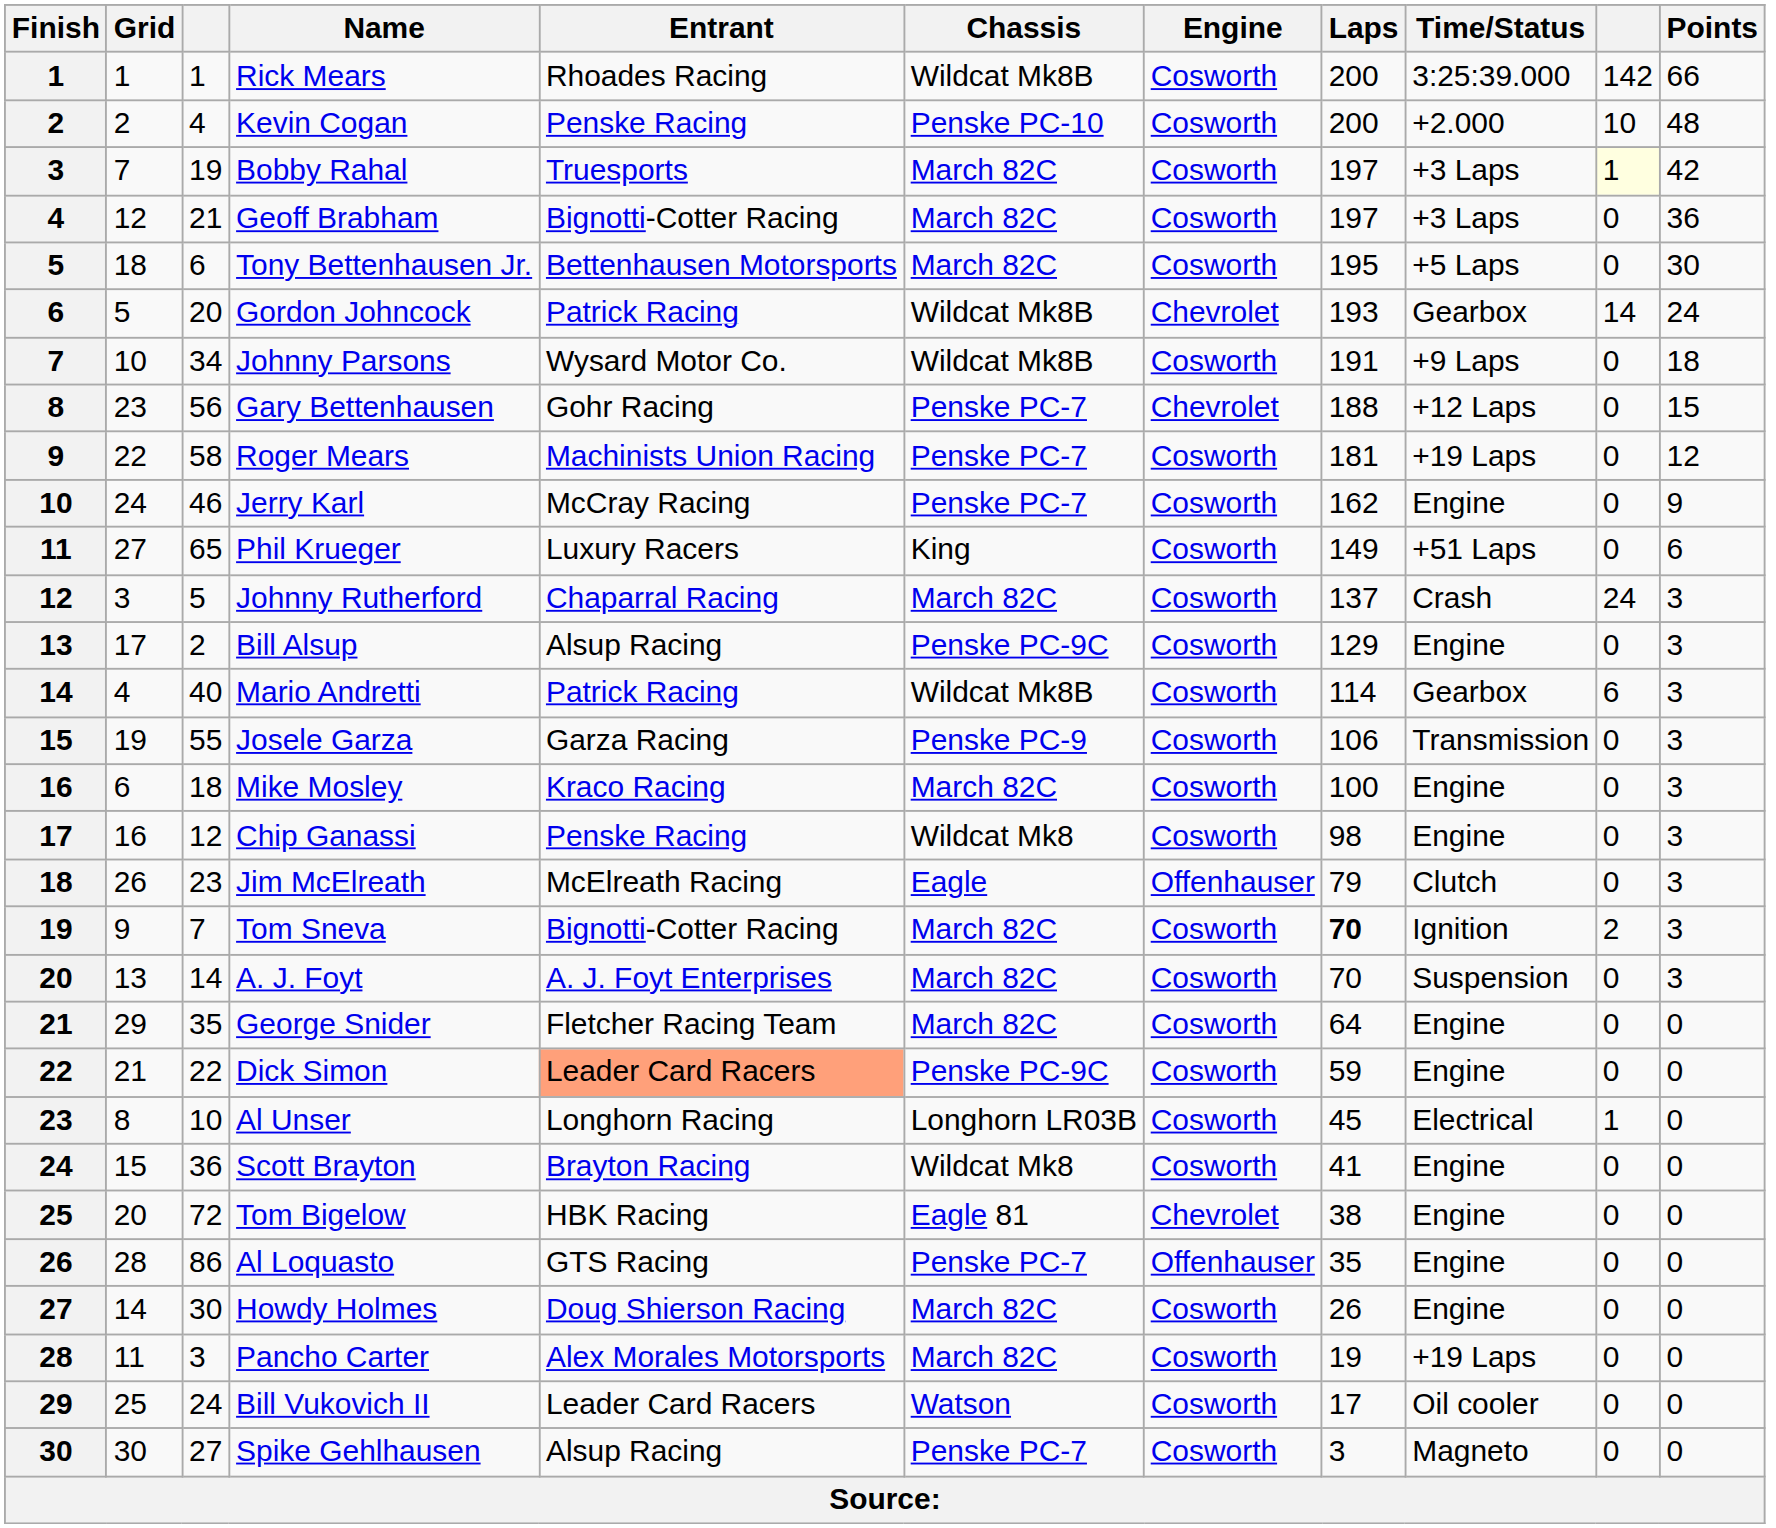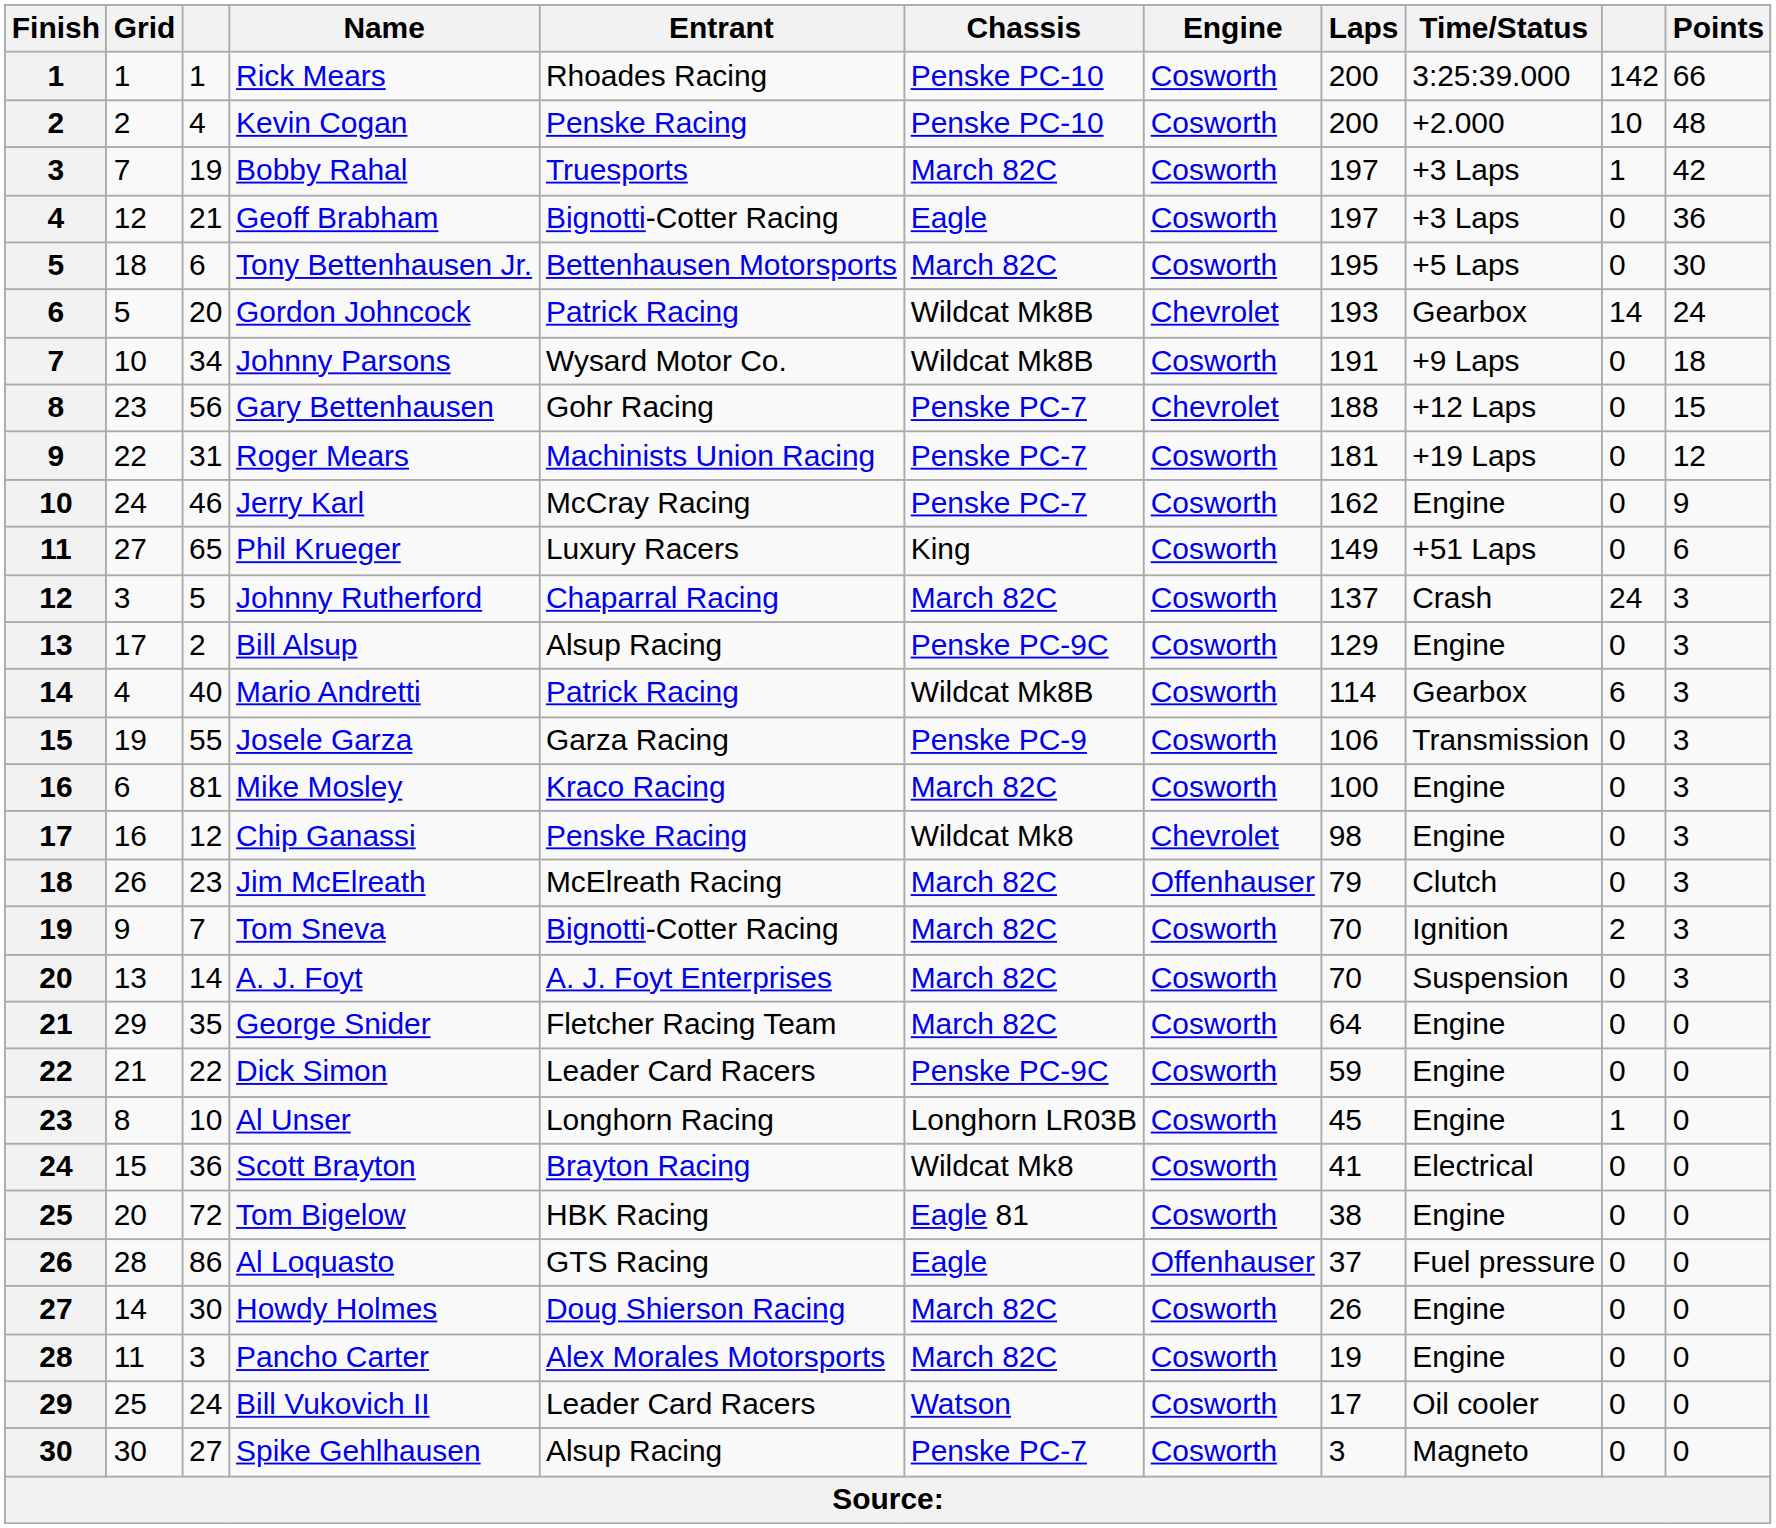 <table class="wikitable">
 <tr>
 <th>Finish</th>
 <th>Grid</th>
 <th></th>
 <th>Name</th>
 <th>Entrant</th>
 <th>Chassis</th>
 <th>Engine</th>
 <th>Laps</th>
 <th>Time/Status</th>
 <th></th>
 <th>Points</th>
 </tr>
 <tr>
 <th>1</th>
 <td>1</td>
 <td>1</td>
 <td> <a href='#'>Rick Mears</a></td>
 <td>Rhoades Racing</td>
-<td>Wildcat Mk8B</td>
+<td><a href='#'>Penske PC-10</a></td>
 <td><a href='#'>Cosworth</a></td>
 <td>200</td>
 <td>3:25:39.000</td>
 <td>142</td>
 <td>66</td>
 </tr>
 <tr>
 <th>2</th>
 <td>2</td>
 <td>4</td>
 <td> <a href='#'>Kevin Cogan</a></td>
 <td><a href='#'>Penske Racing</a></td>
 <td><a href='#'>Penske PC-10</a></td>
 <td><a href='#'>Cosworth</a></td>
 <td>200</td>
 <td>+2.000</td>
 <td>10</td>
 <td>48</td>
 </tr>
 <tr>
 <th>3</th>
 <td>7</td>
 <td>19</td>
 <td> <a href='#'>Bobby Rahal</a></td>
 <td><a href='#'>Truesports</a></td>
 <td><a href='#'>March 82C</a></td>
 <td><a href='#'>Cosworth</a></td>
 <td>197</td>
 <td>+3 Laps</td>
-<td style="background: lightyellow;">1</td>
+<td>1</td>
 <td>42</td>
 </tr>
 <tr>
 <th>4</th>
 <td>12</td>
 <td>21</td>
 <td> <a href='#'>Geoff Brabham</a></td>
 <td><a href='#'>Bignotti</a>-Cotter Racing</td>
-<td><a href='#'>March 82C</a></td>
+<td><a href='#'>Eagle</a></td>
 <td><a href='#'>Cosworth</a></td>
 <td>197</td>
 <td>+3 Laps</td>
 <td>0</td>
 <td>36</td>
 </tr>
 <tr>
 <th>5</th>
 <td>18</td>
 <td>6</td>
 <td> <a href='#'>Tony Bettenhausen Jr.</a></td>
 <td><a href='#'>Bettenhausen Motorsports</a></td>
 <td><a href='#'>March 82C</a></td>
 <td><a href='#'>Cosworth</a></td>
 <td>195</td>
 <td>+5 Laps</td>
 <td>0</td>
 <td>30</td>
 </tr>
 <tr>
 <th>6</th>
 <td>5</td>
 <td>20</td>
 <td> <a href='#'>Gordon Johncock</a></td>
 <td><a href='#'>Patrick Racing</a></td>
 <td>Wildcat Mk8B</td>
 <td><a href='#'>Chevrolet</a></td>
 <td>193</td>
 <td>Gearbox</td>
 <td>14</td>
 <td>24</td>
 </tr>
 <tr>
 <th>7</th>
 <td>10</td>
 <td>34</td>
 <td> <a href='#'>Johnny Parsons</a></td>
 <td>Wysard Motor Co.</td>
 <td>Wildcat Mk8B</td>
 <td><a href='#'>Cosworth</a></td>
 <td>191</td>
 <td>+9 Laps</td>
 <td>0</td>
 <td>18</td>
 </tr>
 <tr>
 <th>8</th>
 <td>23</td>
 <td>56</td>
 <td> <a href='#'>Gary Bettenhausen</a></td>
 <td>Gohr Racing</td>
 <td><a href='#'>Penske PC-7</a></td>
 <td><a href='#'>Chevrolet</a></td>
 <td>188</td>
 <td>+12 Laps</td>
 <td>0</td>
 <td>15</td>
 </tr>
 <tr>
 <th>9</th>
 <td>22</td>
-<td>58</td>
+<td>31</td>
 <td> <a href='#'>Roger Mears</a></td>
 <td><a href='#'>Machinists Union Racing</a></td>
 <td><a href='#'>Penske PC-7</a></td>
 <td><a href='#'>Cosworth</a></td>
 <td>181</td>
 <td>+19 Laps</td>
 <td>0</td>
 <td>12</td>
 </tr>
 <tr>
 <th>10</th>
 <td>24</td>
 <td>46</td>
 <td> <a href='#'>Jerry Karl</a></td>
 <td>McCray Racing</td>
 <td><a href='#'>Penske PC-7</a></td>
 <td><a href='#'>Cosworth</a></td>
 <td>162</td>
 <td>Engine</td>
 <td>0</td>
 <td>9</td>
 </tr>
 <tr>
 <th>11</th>
 <td>27</td>
 <td>65</td>
 <td> <a href='#'>Phil Krueger</a></td>
 <td>Luxury Racers</td>
 <td>King</td>
 <td><a href='#'>Cosworth</a></td>
 <td>149</td>
 <td>+51 Laps</td>
 <td>0</td>
 <td>6</td>
 </tr>
 <tr>
 <th>12</th>
 <td>3</td>
 <td>5</td>
 <td> <a href='#'>Johnny Rutherford</a></td>
 <td><a href='#'>Chaparral Racing</a></td>
 <td><a href='#'>March 82C</a></td>
 <td><a href='#'>Cosworth</a></td>
 <td>137</td>
 <td>Crash</td>
 <td>24</td>
 <td>3</td>
 </tr>
 <tr>
 <th>13</th>
 <td>17</td>
 <td>2</td>
 <td> <a href='#'>Bill Alsup</a></td>
 <td>Alsup Racing</td>
 <td><a href='#'>Penske PC-9C</a></td>
 <td><a href='#'>Cosworth</a></td>
 <td>129</td>
 <td>Engine</td>
 <td>0</td>
 <td>3</td>
 </tr>
 <tr>
 <th>14</th>
 <td>4</td>
 <td>40</td>
 <td> <a href='#'>Mario Andretti</a></td>
 <td><a href='#'>Patrick Racing</a></td>
 <td>Wildcat Mk8B</td>
 <td><a href='#'>Cosworth</a></td>
 <td>114</td>
 <td>Gearbox</td>
 <td>6</td>
 <td>3</td>
 </tr>
 <tr>
 <th>15</th>
 <td>19</td>
 <td>55</td>
 <td> <a href='#'>Josele Garza</a></td>
 <td>Garza Racing</td>
 <td><a href='#'>Penske PC-9</a></td>
 <td><a href='#'>Cosworth</a></td>
 <td>106</td>
 <td>Transmission</td>
 <td>0</td>
 <td>3</td>
 </tr>
 <tr>
 <th>16</th>
 <td>6</td>
-<td>18</td>
+<td>81</td>
 <td> <a href='#'>Mike Mosley</a></td>
 <td><a href='#'>Kraco Racing</a></td>
 <td><a href='#'>March 82C</a></td>
 <td><a href='#'>Cosworth</a></td>
 <td>100</td>
 <td>Engine</td>
 <td>0</td>
 <td>3</td>
 </tr>
 <tr>
 <th>17</th>
 <td>16</td>
 <td>12</td>
 <td> <a href='#'>Chip Ganassi</a></td>
 <td><a href='#'>Penske Racing</a></td>
 <td>Wildcat Mk8</td>
-<td><a href='#'>Cosworth</a></td>
+<td><a href='#'>Chevrolet</a></td>
 <td>98</td>
 <td>Engine</td>
 <td>0</td>
 <td>3</td>
 </tr>
 <tr>
 <th>18</th>
 <td>26</td>
 <td>23</td>
 <td> <a href='#'>Jim McElreath</a></td>
 <td>McElreath Racing</td>
-<td><a href='#'>Eagle</a></td>
+<td><a href='#'>March 82C</a></td>
 <td><a href='#'>Offenhauser</a></td>
 <td>79</td>
 <td>Clutch</td>
 <td>0</td>
 <td>3</td>
 </tr>
 <tr>
 <th>19</th>
 <td>9</td>
 <td>7</td>
 <td> <a href='#'>Tom Sneva</a></td>
 <td><a href='#'>Bignotti</a>-Cotter Racing</td>
 <td><a href='#'>March 82C</a></td>
 <td><a href='#'>Cosworth</a></td>
-<td><strong>70</strong></td>
+<td>70</td>
 <td>Ignition</td>
 <td>2</td>
 <td>3</td>
 </tr>
 <tr>
 <th>20</th>
 <td>13</td>
 <td>14</td>
 <td> <a href='#'>A. J. Foyt</a></td>
 <td><a href='#'>A. J. Foyt Enterprises</a></td>
 <td><a href='#'>March 82C</a></td>
 <td><a href='#'>Cosworth</a></td>
 <td>70</td>
 <td>Suspension</td>
 <td>0</td>
 <td>3</td>
 </tr>
 <tr>
 <th>21</th>
 <td>29</td>
 <td>35</td>
 <td> <a href='#'>George Snider</a></td>
 <td>Fletcher Racing Team</td>
 <td><a href='#'>March 82C</a></td>
 <td><a href='#'>Cosworth</a></td>
 <td>64</td>
 <td>Engine</td>
 <td>0</td>
 <td>0</td>
 </tr>
 <tr>
 <th>22</th>
 <td>21</td>
 <td>22</td>
 <td> <a href='#'>Dick Simon</a></td>
-<td style="background: lightsalmon;">Leader Card Racers</td>
+<td>Leader Card Racers</td>
 <td><a href='#'>Penske PC-9C</a></td>
 <td><a href='#'>Cosworth</a></td>
 <td>59</td>
 <td>Engine</td>
 <td>0</td>
 <td>0</td>
 </tr>
 <tr>
 <th>23</th>
 <td>8</td>
 <td>10</td>
 <td> <a href='#'>Al Unser</a></td>
 <td>Longhorn Racing</td>
 <td>Longhorn LR03B</td>
 <td><a href='#'>Cosworth</a></td>
 <td>45</td>
-<td>Electrical</td>
+<td>Engine</td>
 <td>1</td>
 <td>0</td>
 </tr>
 <tr>
 <th>24</th>
 <td>15</td>
 <td>36</td>
 <td> <a href='#'>Scott Brayton</a></td>
 <td><a href='#'>Brayton Racing</a></td>
 <td>Wildcat Mk8</td>
 <td><a href='#'>Cosworth</a></td>
 <td>41</td>
-<td>Engine</td>
+<td>Electrical</td>
 <td>0</td>
 <td>0</td>
 </tr>
 <tr>
 <th>25</th>
 <td>20</td>
 <td>72</td>
 <td> <a href='#'>Tom Bigelow</a></td>
 <td>HBK Racing</td>
 <td><a href='#'>Eagle</a> 81</td>
-<td><a href='#'>Chevrolet</a></td>
+<td><a href='#'>Cosworth</a></td>
 <td>38</td>
 <td>Engine</td>
 <td>0</td>
 <td>0</td>
 </tr>
 <tr>
 <th>26</th>
 <td>28</td>
 <td>86</td>
 <td> <a href='#'>Al Loquasto</a></td>
 <td>GTS Racing</td>
-<td><a href='#'>Penske PC-7</a></td>
+<td><a href='#'>Eagle</a></td>
 <td><a href='#'>Offenhauser</a></td>
-<td>35</td>
-<td>Engine</td>
+<td>37</td>
+<td>Fuel pressure</td>
 <td>0</td>
 <td>0</td>
 </tr>
 <tr>
 <th>27</th>
 <td>14</td>
 <td>30</td>
 <td> <a href='#'>Howdy Holmes</a></td>
 <td><a href='#'>Doug Shierson Racing</a></td>
 <td><a href='#'>March 82C</a></td>
 <td><a href='#'>Cosworth</a></td>
 <td>26</td>
 <td>Engine</td>
 <td>0</td>
 <td>0</td>
 </tr>
 <tr>
 <th>28</th>
 <td>11</td>
 <td>3</td>
 <td> <a href='#'>Pancho Carter</a></td>
 <td><a href='#'>Alex Morales Motorsports</a></td>
 <td><a href='#'>March 82C</a></td>
 <td><a href='#'>Cosworth</a></td>
 <td>19</td>
-<td>+19 Laps</td>
+<td>Engine</td>
 <td>0</td>
 <td>0</td>
 </tr>
 <tr>
 <th>29</th>
 <td>25</td>
 <td>24</td>
 <td> <a href='#'>Bill Vukovich II</a></td>
 <td>Leader Card Racers</td>
 <td><a href='#'>Watson</a></td>
 <td><a href='#'>Cosworth</a></td>
 <td>17</td>
 <td>Oil cooler</td>
 <td>0</td>
 <td>0</td>
 </tr>
 <tr>
 <th>30</th>
 <td>30</td>
 <td>27</td>
 <td> <a href='#'>Spike Gehlhausen</a></td>
 <td>Alsup Racing</td>
 <td><a href='#'>Penske PC-7</a></td>
 <td><a href='#'>Cosworth</a></td>
 <td>3</td>
 <td>Magneto</td>
 <td>0</td>
 <td>0</td>
 </tr>
 <tr>
 <th colspan=11>Source:</th>
 </tr>
 </table>
